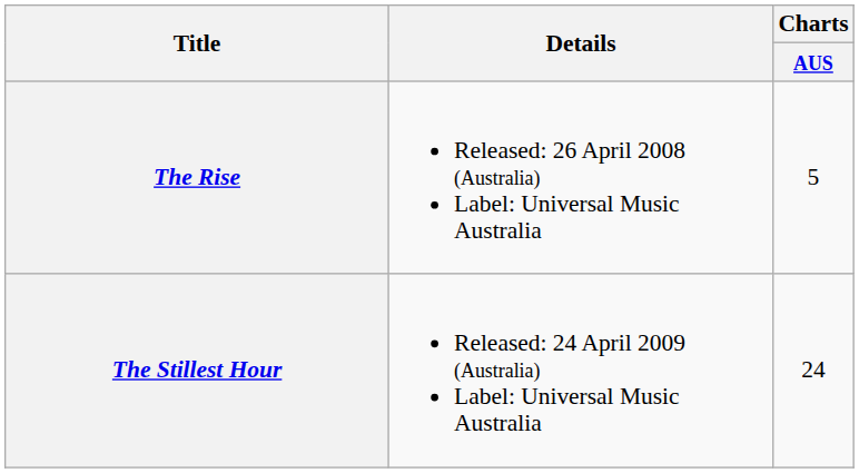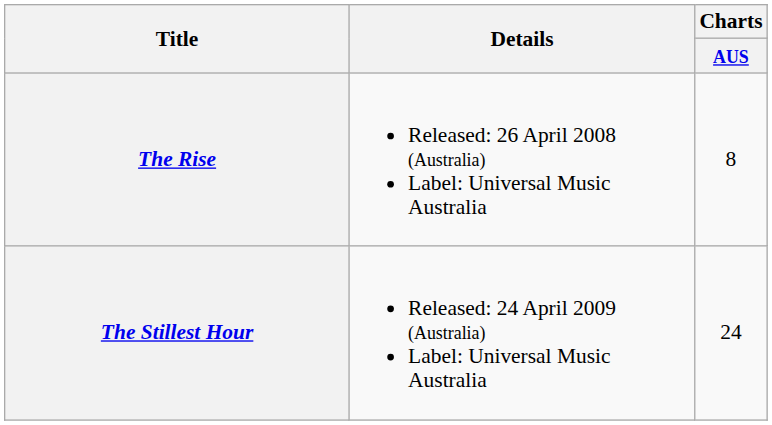 <table class="wikitable plainrowheaders">
 <tr>
 <th width=250 rowspan="2">Title</th>
 <th width=250 rowspan="2">Details</th>
 <th>Charts</th>
 </tr>
 <tr>
 <th><small><a href='#'>AUS</a><br></small></th>
 </tr>
 <tr>
 <th scope="row"><em><a href='#'>The Rise</a></em></th>
 <td><br><ul><li>Released: 26 April 2008 <small>(Australia)</small></li><li>Label: Universal Music Australia</li></ul></td>
-<td align="center">5</td>
+<td align="center">8</td>
 </tr>
 <tr>
 <th scope="row"><em><a href='#'>The Stillest Hour</a></em></th>
 <td><br><ul><li>Released: 24 April 2009 <small>(Australia)</small></li><li>Label: Universal Music Australia</li></ul></td>
 <td align="center">24</td>
 </tr>
 </table>
